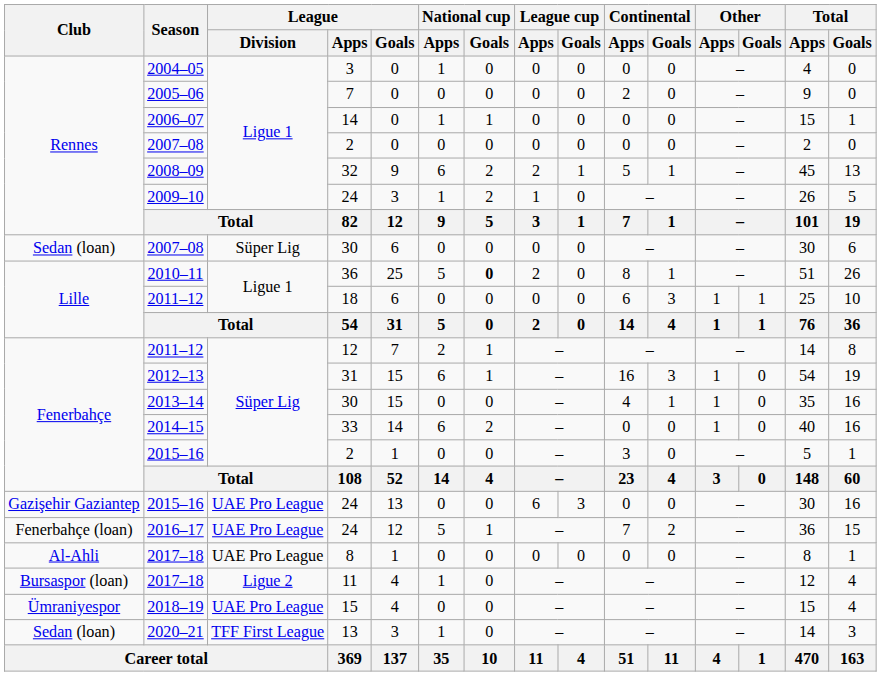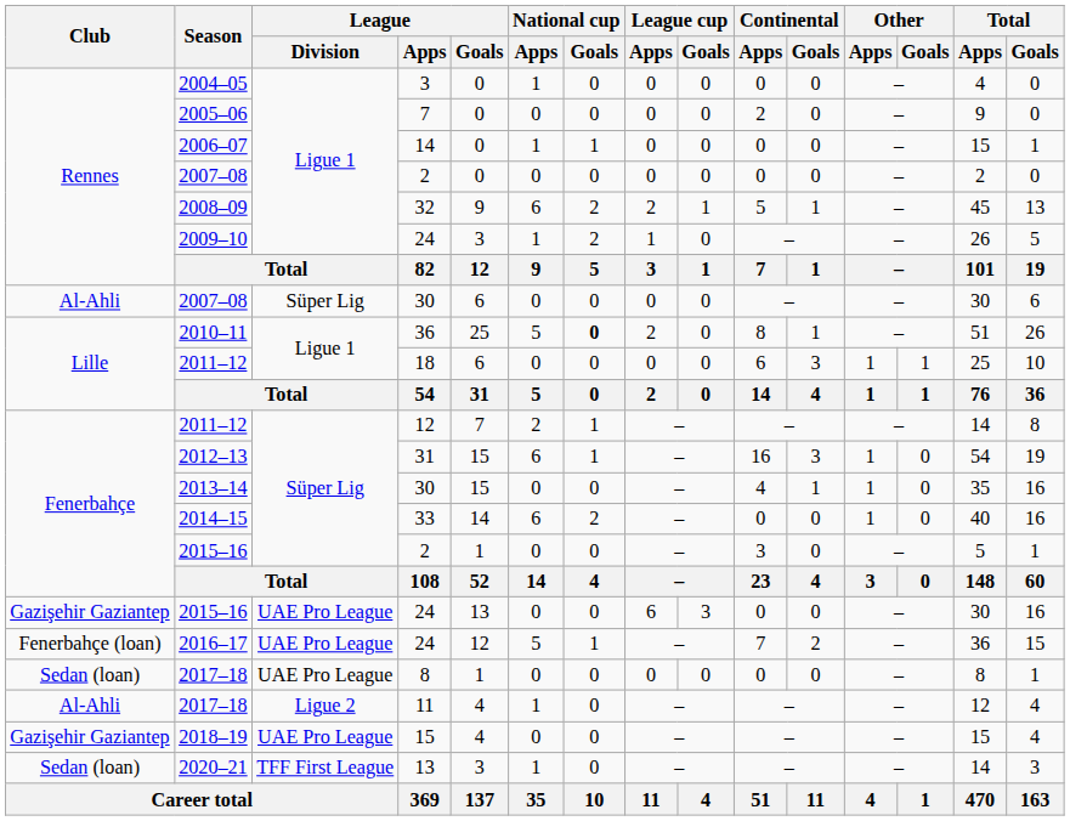 <table class="wikitable" style="text-align: center">
 <tr>
 <th rowspan="2">Club</th>
 <th rowspan="2">Season</th>
 <th colspan="3">League</th>
 <th colspan="2">National cup</th>
 <th colspan="2">League cup</th>
 <th colspan="2">Continental</th>
 <th colspan="2">Other</th>
 <th colspan="2">Total</th>
 </tr>
 <tr>
 <th>Division</th>
 <th>Apps</th>
 <th>Goals</th>
 <th>Apps</th>
 <th>Goals</th>
 <th>Apps</th>
 <th>Goals</th>
 <th>Apps</th>
 <th>Goals</th>
 <th>Apps</th>
 <th>Goals</th>
 <th>Apps</th>
 <th>Goals</th>
 </tr>
 <tr>
 <td rowspan="7"><a href='#'>Rennes</a></td>
 <td><a href='#'>2004–05</a></td>
 <td rowspan="6"><a href='#'>Ligue 1</a></td>
 <td>3</td>
 <td>0</td>
 <td>1</td>
 <td>0</td>
 <td>0</td>
 <td>0</td>
 <td>0</td>
 <td>0</td>
 <td colspan="2">–</td>
 <td>4</td>
 <td>0</td>
 </tr>
 <tr>
 <td><a href='#'>2005–06</a></td>
 <td>7</td>
 <td>0</td>
 <td>0</td>
 <td>0</td>
 <td>0</td>
 <td>0</td>
 <td>2</td>
 <td>0</td>
 <td colspan="2">–</td>
 <td>9</td>
 <td>0</td>
 </tr>
 <tr>
 <td><a href='#'>2006–07</a></td>
 <td>14</td>
 <td>0</td>
 <td>1</td>
 <td>1</td>
 <td>0</td>
 <td>0</td>
 <td>0</td>
 <td>0</td>
 <td colspan="2">–</td>
 <td>15</td>
 <td>1</td>
 </tr>
 <tr>
 <td><a href='#'>2007–08</a></td>
 <td>2</td>
 <td>0</td>
 <td>0</td>
 <td>0</td>
 <td>0</td>
 <td>0</td>
 <td>0</td>
 <td>0</td>
 <td colspan="2">–</td>
 <td>2</td>
 <td>0</td>
 </tr>
 <tr>
 <td><a href='#'>2008–09</a></td>
 <td>32</td>
 <td>9</td>
 <td>6</td>
 <td>2</td>
 <td>2</td>
 <td>1</td>
 <td>5</td>
 <td>1</td>
 <td colspan="2">–</td>
 <td>45</td>
 <td>13</td>
 </tr>
 <tr>
 <td><a href='#'>2009–10</a></td>
 <td>24</td>
 <td>3</td>
 <td>1</td>
 <td>2</td>
 <td>1</td>
 <td>0</td>
 <td colspan="2">–</td>
 <td colspan="2">–</td>
 <td>26</td>
 <td>5</td>
 </tr>
 <tr>
 <th colspan="2">Total</th>
 <th>82</th>
 <th>12</th>
 <th>9</th>
 <th>5</th>
 <th>3</th>
 <th>1</th>
 <th>7</th>
 <th>1</th>
 <th colspan="2">–</th>
 <th>101</th>
 <th>19</th>
 </tr>
 <tr>
-<td><a href='#'>Sedan</a> (loan)</td>
+<td><a href='#'>Al-Ahli</a></td>
 <td><a href='#'>2007–08</a></td>
 <td>Süper Lig</td>
 <td>30</td>
 <td>6</td>
 <td>0</td>
 <td>0</td>
 <td>0</td>
 <td>0</td>
 <td colspan="2">–</td>
 <td colspan="2">–</td>
 <td>30</td>
 <td>6</td>
 </tr>
 <tr>
 <td rowspan="3"><a href='#'>Lille</a></td>
 <td><a href='#'>2010–11</a></td>
 <td rowspan="2">Ligue 1</td>
 <td>36</td>
 <td>25</td>
 <td>5</td>
 <td><strong>0</strong></td>
 <td>2</td>
 <td>0</td>
 <td>8</td>
 <td>1</td>
 <td colspan="2">–</td>
 <td>51</td>
 <td>26</td>
 </tr>
 <tr>
 <td><a href='#'>2011–12</a></td>
 <td>18</td>
 <td>6</td>
 <td>0</td>
 <td>0</td>
 <td>0</td>
 <td>0</td>
 <td>6</td>
 <td>3</td>
 <td>1</td>
 <td>1</td>
 <td>25</td>
 <td>10</td>
 </tr>
 <tr>
 <th colspan="2">Total</th>
 <th>54</th>
 <th>31</th>
 <th>5</th>
 <th>0</th>
 <th>2</th>
 <th>0</th>
 <th>14</th>
 <th>4</th>
 <th>1</th>
 <th>1</th>
 <th>76</th>
 <th>36</th>
 </tr>
 <tr>
 <td rowspan="6"><a href='#'>Fenerbahçe</a></td>
 <td><a href='#'>2011–12</a></td>
 <td rowspan="5"><a href='#'>Süper Lig</a></td>
 <td>12</td>
 <td>7</td>
 <td>2</td>
 <td>1</td>
 <td colspan="2">–</td>
 <td colspan="2">–</td>
 <td colspan="2">–</td>
 <td>14</td>
 <td>8</td>
 </tr>
 <tr>
 <td><a href='#'>2012–13</a></td>
 <td>31</td>
 <td>15</td>
 <td>6</td>
 <td>1</td>
 <td colspan="2">–</td>
 <td>16</td>
 <td>3</td>
 <td>1</td>
 <td>0</td>
 <td>54</td>
 <td>19</td>
 </tr>
 <tr>
 <td><a href='#'>2013–14</a></td>
 <td>30</td>
 <td>15</td>
 <td>0</td>
 <td>0</td>
 <td colspan="2">–</td>
 <td>4</td>
 <td>1</td>
 <td>1</td>
 <td>0</td>
 <td>35</td>
 <td>16</td>
 </tr>
 <tr>
 <td><a href='#'>2014–15</a></td>
 <td>33</td>
 <td>14</td>
 <td>6</td>
 <td>2</td>
 <td colspan="2">–</td>
 <td>0</td>
 <td>0</td>
 <td>1</td>
 <td>0</td>
 <td>40</td>
 <td>16</td>
 </tr>
 <tr>
 <td><a href='#'>2015–16</a></td>
 <td>2</td>
 <td>1</td>
 <td>0</td>
 <td>0</td>
 <td colspan="2">–</td>
 <td>3</td>
 <td>0</td>
 <td colspan="2">–</td>
 <td>5</td>
 <td>1</td>
 </tr>
 <tr>
 <th colspan="2">Total</th>
 <th>108</th>
 <th>52</th>
 <th>14</th>
 <th>4</th>
 <th colspan="2">–</th>
 <th>23</th>
 <th>4</th>
 <th>3</th>
 <th>0</th>
 <th>148</th>
 <th>60</th>
 </tr>
 <tr>
 <td><a href='#'>Gazişehir Gaziantep</a></td>
 <td><a href='#'>2015–16</a></td>
 <td><a href='#'>UAE Pro League</a></td>
 <td>24</td>
 <td>13</td>
 <td>0</td>
 <td>0</td>
 <td>6</td>
 <td>3</td>
 <td>0</td>
 <td>0</td>
 <td colspan="2">–</td>
 <td>30</td>
 <td>16</td>
 </tr>
 <tr>
 <td>Fenerbahçe (loan)</td>
 <td><a href='#'>2016–17</a></td>
 <td><a href='#'>UAE Pro League</a></td>
 <td>24</td>
 <td>12</td>
 <td>5</td>
 <td>1</td>
 <td colspan="2">–</td>
 <td>7</td>
 <td>2</td>
 <td colspan="2">–</td>
 <td>36</td>
 <td>15</td>
 </tr>
 <tr>
-<td><a href='#'>Al-Ahli</a></td>
+<td><a href='#'>Sedan</a> (loan)</td>
 <td><a href='#'>2017–18</a></td>
 <td>UAE Pro League</td>
 <td>8</td>
 <td>1</td>
 <td>0</td>
 <td>0</td>
 <td>0</td>
 <td>0</td>
 <td>0</td>
 <td>0</td>
 <td colspan="2">–</td>
 <td>8</td>
 <td>1</td>
 </tr>
 <tr>
-<td><a href='#'>Bursaspor</a> (loan)</td>
+<td><a href='#'>Al-Ahli</a></td>
 <td><a href='#'>2017–18</a></td>
 <td><a href='#'>Ligue 2</a></td>
 <td>11</td>
 <td>4</td>
 <td>1</td>
 <td>0</td>
 <td colspan="2">–</td>
 <td colspan="2">–</td>
 <td colspan="2">–</td>
 <td>12</td>
 <td>4</td>
 </tr>
 <tr>
-<td><a href='#'>Ümraniyespor</a></td>
+<td><a href='#'>Gazişehir Gaziantep</a></td>
 <td><a href='#'>2018–19</a></td>
 <td><a href='#'>UAE Pro League</a></td>
 <td>15</td>
 <td>4</td>
 <td>0</td>
 <td>0</td>
 <td colspan="2">–</td>
 <td colspan="2">–</td>
 <td colspan="2">–</td>
 <td>15</td>
 <td>4</td>
 </tr>
 <tr>
 <td><a href='#'>Sedan</a> (loan)</td>
 <td><a href='#'>2020–21</a></td>
 <td><a href='#'>TFF First League</a></td>
 <td>13</td>
 <td>3</td>
 <td>1</td>
 <td>0</td>
 <td colspan="2">–</td>
 <td colspan="2">–</td>
 <td colspan="2">–</td>
 <td>14</td>
 <td>3</td>
 </tr>
 <tr>
 <th colspan="3">Career total</th>
 <th>369</th>
 <th>137</th>
 <th>35</th>
 <th>10</th>
 <th>11</th>
 <th>4</th>
 <th>51</th>
 <th>11</th>
 <th>4</th>
 <th>1</th>
 <th>470</th>
 <th>163</th>
 </tr>
 </table>
